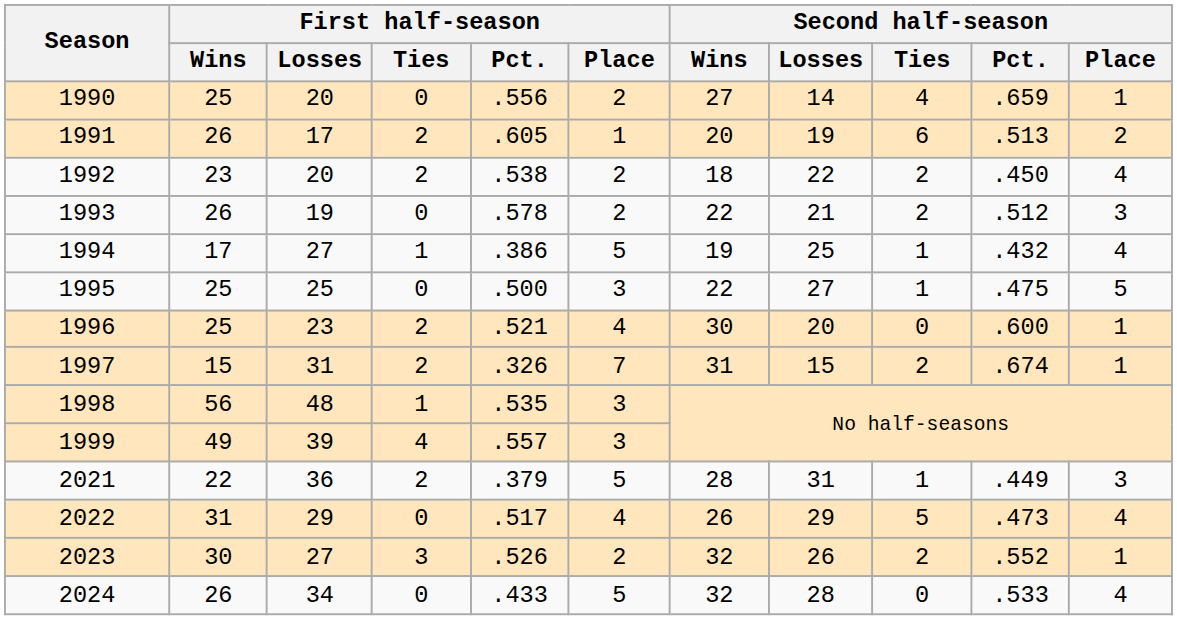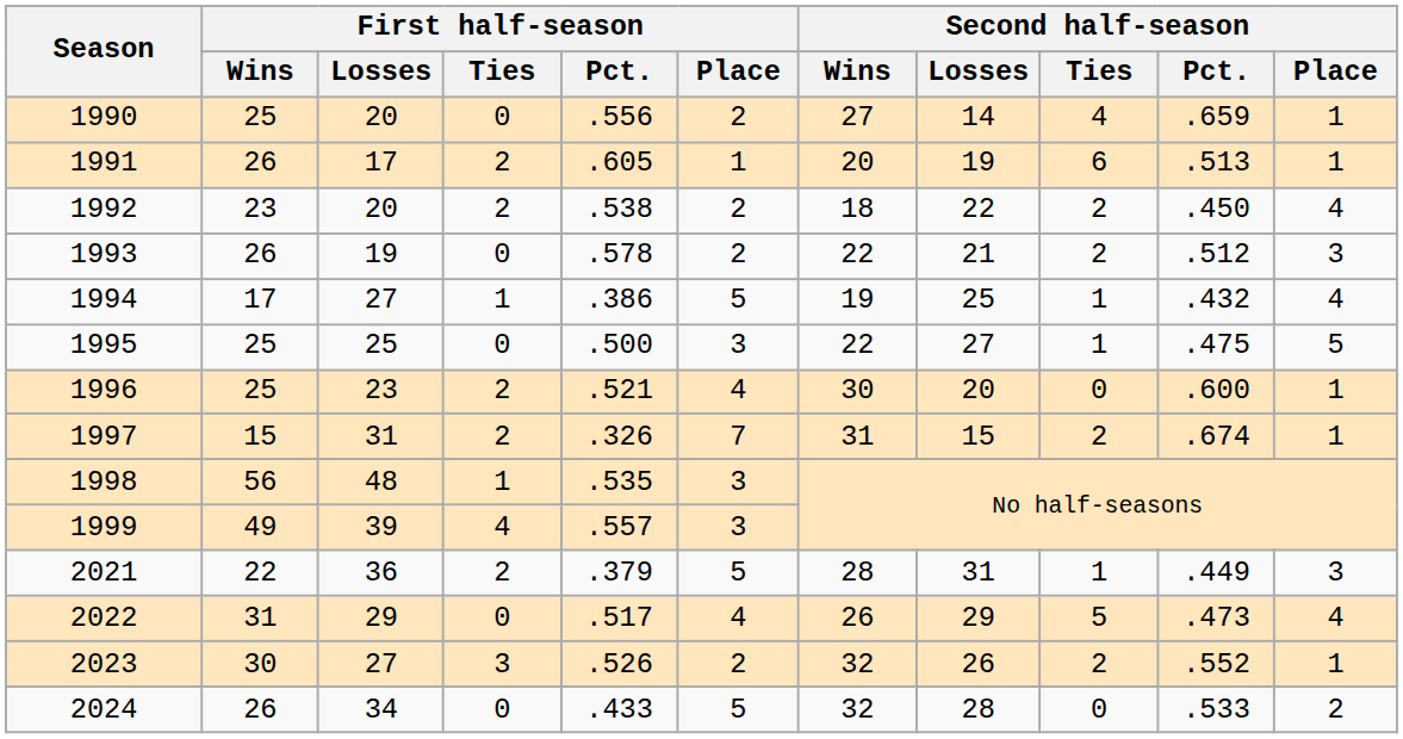 <table class = wikitable style = "text-align:left; font-size:95%">
 <tr>
 <th rowspan = "2" width = "90">Season</th>
 <th colspan = "5">First half-season</th>
 <th colspan = "5">Second half-season</th>
 </tr>
 <tr>
 <th width = "50">Wins</th>
 <th width = "50">Losses</th>
 <th width = "50">Ties</th>
 <th width = "50">Pct.</th>
 <th width = "50">Place</th>
 <th width = "50">Wins</th>
 <th width = "50">Losses</th>
 <th width = "50">Ties</th>
 <th width = "50">Pct.</th>
 <th width = "50">Place</th>
 </tr>
 <tr bgcolor = "FFE6BD">
 <td align="center">1990</td>
 <td align="center">25</td>
 <td align="center">20</td>
 <td align="center">0</td>
 <td align="center">.556</td>
 <td align="center">2</td>
 <td align="center">27</td>
 <td align="center">14</td>
 <td align="center">4</td>
 <td align="center">.659</td>
 <td align="center">1</td>
 </tr>
 <tr bgcolor = "FFE6BD">
 <td align="center">1991</td>
 <td align="center">26</td>
 <td align="center">17</td>
 <td align="center">2</td>
 <td align="center">.605</td>
 <td align="center">1</td>
 <td align="center">20</td>
 <td align="center">19</td>
 <td align="center">6</td>
 <td align="center">.513</td>
-<td align="center">2</td>
+<td align="center">1</td>
 </tr>
 <tr>
 <td align="center">1992</td>
 <td align="center">23</td>
 <td align="center">20</td>
 <td align="center">2</td>
 <td align = "center">.538</td>
 <td align="center">2</td>
 <td align="center">18</td>
 <td align="center">22</td>
 <td align="center">2</td>
 <td align="center">.450</td>
 <td align = "center">4</td>
 </tr>
 <tr>
 <td align = "center">1993</td>
 <td align = "center">26</td>
 <td align = "center">19</td>
 <td align = "center">0</td>
 <td align = "center">.578</td>
 <td align = "center">2</td>
 <td align = "center">22</td>
 <td align = "center">21</td>
 <td align = "center">2</td>
 <td align = "center">.512</td>
 <td align = "center">3</td>
 </tr>
 <tr>
 <td align = "center">1994</td>
 <td align = "center">17</td>
 <td align = "center">27</td>
 <td align= "center">1</td>
 <td align = "center">.386</td>
 <td align = "center">5</td>
 <td align = "center">19</td>
 <td align = "center">25</td>
 <td align = "center">1</td>
 <td align = "center">.432</td>
 <td align =  "center">4</td>
 </tr>
 <tr>
 <td align = "center">1995</td>
 <td align = "center">25</td>
 <td align = "center">25</td>
 <td align = "center">0</td>
 <td align = "center">.500</td>
 <td align = "center">3</td>
 <td align = "center">22</td>
 <td align = "center">27</td>
 <td align = "center">1</td>
 <td align = "center">.475</td>
 <td align = "center">5</td>
 </tr>
 <tr bgcolor = "FFE6BD">
 <td align = "center">1996</td>
 <td align = "center">25</td>
 <td align = "center">23</td>
 <td align = "center">2</td>
 <td align = "center">.521</td>
 <td align = "center">4</td>
 <td align = "center">30</td>
 <td align = "center">20</td>
 <td align = "center">0</td>
 <td align = "center">.600</td>
 <td align = "center">1</td>
 </tr>
 <tr bgcolor = "FFE6BD">
 <td align = "center">1997</td>
 <td align = "center">15</td>
 <td align = "center">31</td>
 <td align = "center">2</td>
 <td align = "center">.326</td>
 <td align = "center">7</td>
 <td align = "center">31</td>
 <td align = "center">15</td>
 <td align = "center">2</td>
 <td align = "center">.674</td>
 <td align = "center">1</td>
 </tr>
 <tr bgcolor = "FFE6BD">
 <td align = "center">1998</td>
 <td align = "center">56</td>
 <td align = "center">48</td>
 <td align = "center">1</td>
 <td align="center">.535</td>
 <td align = "center">3</td>
 <td align = "center" colspan = "5" rowspan = "2"><small> No half-seasons </small></td>
 </tr>
 <tr bgcolor = "FFE6BD">
 <td align = "center">1999</td>
 <td align = "center">49</td>
 <td align = "center">39</td>
 <td align = "center">4</td>
 <td align = "center">.557</td>
 <td align = "center">3</td>
 </tr>
 <tr>
 <td align = "center">2021</td>
 <td align = "center">22</td>
 <td align = "center">36</td>
 <td align = "center">2</td>
 <td align = "center">.379</td>
 <td align = "center">5</td>
 <td align = "center">28</td>
 <td align = "center">31</td>
 <td align = "center">1</td>
 <td align = "center">.449</td>
 <td align = "center">3</td>
 </tr>
 <tr bgcolor = "FFE6BD">
 <td align = "center">2022</td>
 <td align = "center">31</td>
 <td align = "center">29</td>
 <td align = "center">0</td>
 <td align = "center">.517</td>
 <td align = "center">4</td>
 <td align = "center">26</td>
 <td align = "center">29</td>
 <td align = "center">5</td>
 <td align = "center">.473</td>
 <td align = "center">4</td>
 </tr>
 <tr bgcolor = "FFE6BD">
 <td align = "center">2023</td>
 <td align = "center">30</td>
 <td align = "center">27</td>
 <td align = "center">3</td>
 <td align = "center">.526</td>
 <td align = "center">2</td>
 <td align = "center">32</td>
 <td align = "center">26</td>
 <td align = "center">2</td>
 <td align = "center">.552</td>
 <td align = "center">1</td>
 </tr>
 <tr>
 <td align = "center">2024</td>
 <td align = "center">26</td>
 <td align = "center">34</td>
 <td align = "center">0</td>
 <td align = "center">.433</td>
 <td align = "center">5</td>
 <td align = "center">32</td>
 <td align = "center">28</td>
 <td align = "center">0</td>
 <td align = "center">.533</td>
-<td align = "center">4</td>
+<td align = "center">2</td>
 </tr>
 </table>
